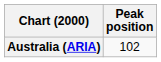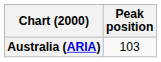 <table class="wikitable sortable plainrowheaders" style="text-align:center">
 <tr>
 <th>Chart (2000)</th>
 <th>Peak<br>position</th>
 </tr>
 <tr>
 <th scope="row">Australia (<a href='#'>ARIA</a>)</th>
-<td>102</td>
+<td>103</td>
 </tr>
 </table>
